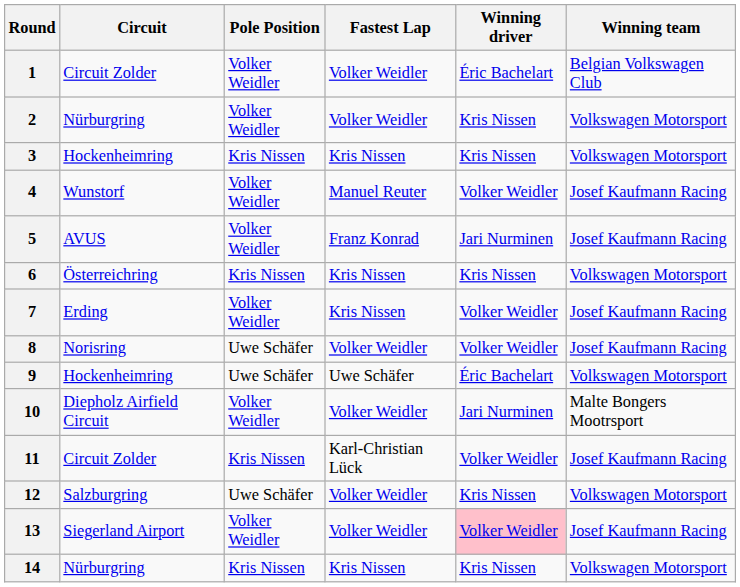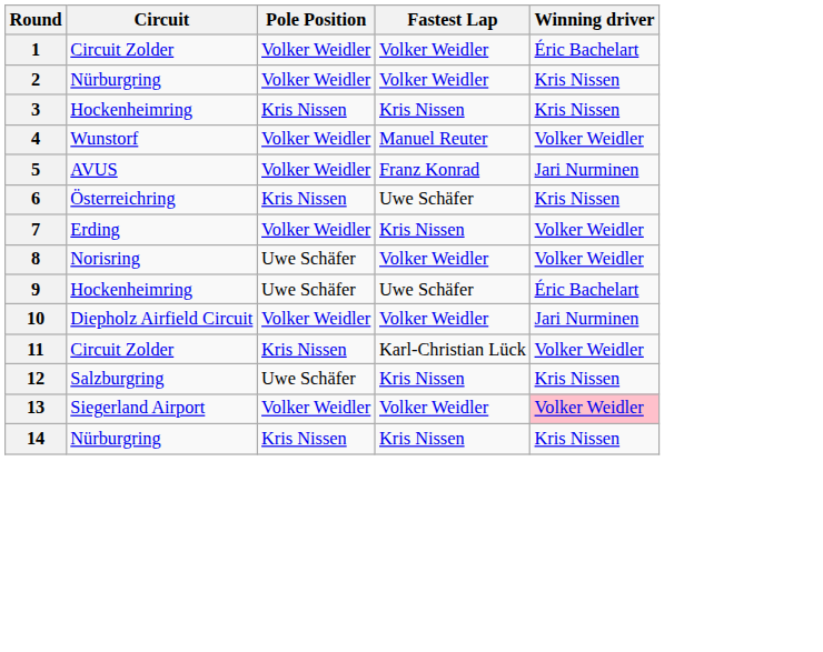 <table class="wikitable" style="font-size: 85%;">
 <tr>
 <th>Round</th>
 <th>Circuit</th>
 <th>Pole Position</th>
 <th>Fastest Lap</th>
 <th>Winning driver</th>
-<th>Winning team</th>
 </tr>
 <tr>
 <th>1</th>
 <td> <a href='#'>Circuit Zolder</a></td>
 <td> <a href='#'>Volker Weidler</a></td>
 <td> <a href='#'>Volker Weidler</a></td>
 <td> <a href='#'>Éric Bachelart</a></td>
-<td> <a href='#'>Belgian Volkswagen Club</a></td>
 </tr>
 <tr>
 <th>2</th>
 <td> <a href='#'>Nürburgring</a></td>
 <td> <a href='#'>Volker Weidler</a></td>
 <td> <a href='#'>Volker Weidler</a></td>
 <td> <a href='#'>Kris Nissen</a></td>
-<td> <a href='#'>Volkswagen Motorsport</a></td>
 </tr>
 <tr>
 <th>3</th>
 <td> <a href='#'>Hockenheimring</a></td>
 <td> <a href='#'>Kris Nissen</a></td>
 <td> <a href='#'>Kris Nissen</a></td>
 <td> <a href='#'>Kris Nissen</a></td>
-<td> <a href='#'>Volkswagen Motorsport</a></td>
 </tr>
 <tr>
 <th>4</th>
 <td> <a href='#'>Wunstorf</a></td>
 <td> <a href='#'>Volker Weidler</a></td>
 <td> <a href='#'>Manuel Reuter</a></td>
 <td> <a href='#'>Volker Weidler</a></td>
-<td> <a href='#'>Josef Kaufmann Racing</a></td>
 </tr>
 <tr>
 <th>5</th>
 <td> <a href='#'>AVUS</a></td>
 <td> <a href='#'>Volker Weidler</a></td>
 <td> <a href='#'>Franz Konrad</a></td>
 <td> <a href='#'>Jari Nurminen</a></td>
-<td> <a href='#'>Josef Kaufmann Racing</a></td>
 </tr>
 <tr>
 <th>6</th>
 <td> <a href='#'>Österreichring</a></td>
 <td> <a href='#'>Kris Nissen</a></td>
+<td> Uwe Schäfer</td>
 <td> <a href='#'>Kris Nissen</a></td>
-<td> <a href='#'>Kris Nissen</a></td>
-<td> <a href='#'>Volkswagen Motorsport</a></td>
 </tr>
 <tr>
 <th>7</th>
 <td> <a href='#'>Erding</a></td>
 <td> <a href='#'>Volker Weidler</a></td>
 <td> <a href='#'>Kris Nissen</a></td>
 <td> <a href='#'>Volker Weidler</a></td>
-<td> <a href='#'>Josef Kaufmann Racing</a></td>
 </tr>
 <tr>
 <th>8</th>
 <td> <a href='#'>Norisring</a></td>
 <td> Uwe Schäfer</td>
 <td> <a href='#'>Volker Weidler</a></td>
 <td> <a href='#'>Volker Weidler</a></td>
-<td> <a href='#'>Josef Kaufmann Racing</a></td>
 </tr>
 <tr>
 <th>9</th>
 <td> <a href='#'>Hockenheimring</a></td>
 <td> Uwe Schäfer</td>
 <td> Uwe Schäfer</td>
 <td> <a href='#'>Éric Bachelart</a></td>
-<td> <a href='#'>Volkswagen Motorsport</a></td>
 </tr>
 <tr>
 <th>10</th>
 <td> <a href='#'>Diepholz Airfield Circuit</a></td>
 <td> <a href='#'>Volker Weidler</a></td>
 <td> <a href='#'>Volker Weidler</a></td>
 <td> <a href='#'>Jari Nurminen</a></td>
-<td> Malte Bongers Mootrsport</td>
 </tr>
 <tr>
 <th>11</th>
 <td> <a href='#'>Circuit Zolder</a></td>
 <td> <a href='#'>Kris Nissen</a></td>
 <td> Karl-Christian Lück</td>
 <td> <a href='#'>Volker Weidler</a></td>
-<td> <a href='#'>Josef Kaufmann Racing</a></td>
 </tr>
 <tr>
 <th>12</th>
 <td> <a href='#'>Salzburgring</a></td>
 <td> Uwe Schäfer</td>
-<td> <a href='#'>Volker Weidler</a></td>
 <td> <a href='#'>Kris Nissen</a></td>
-<td> <a href='#'>Volkswagen Motorsport</a></td>
+<td> <a href='#'>Kris Nissen</a></td>
 </tr>
 <tr>
 <th>13</th>
 <td> <a href='#'>Siegerland Airport</a></td>
 <td> <a href='#'>Volker Weidler</a></td>
 <td> <a href='#'>Volker Weidler</a></td>
 <td style="background: pink;"> <a href='#'>Volker Weidler</a></td>
-<td> <a href='#'>Josef Kaufmann Racing</a></td>
 </tr>
 <tr>
 <th>14</th>
 <td> <a href='#'>Nürburgring</a></td>
 <td> <a href='#'>Kris Nissen</a></td>
 <td> <a href='#'>Kris Nissen</a></td>
 <td> <a href='#'>Kris Nissen</a></td>
-<td> <a href='#'>Volkswagen Motorsport</a></td>
 </tr>
 </table>
